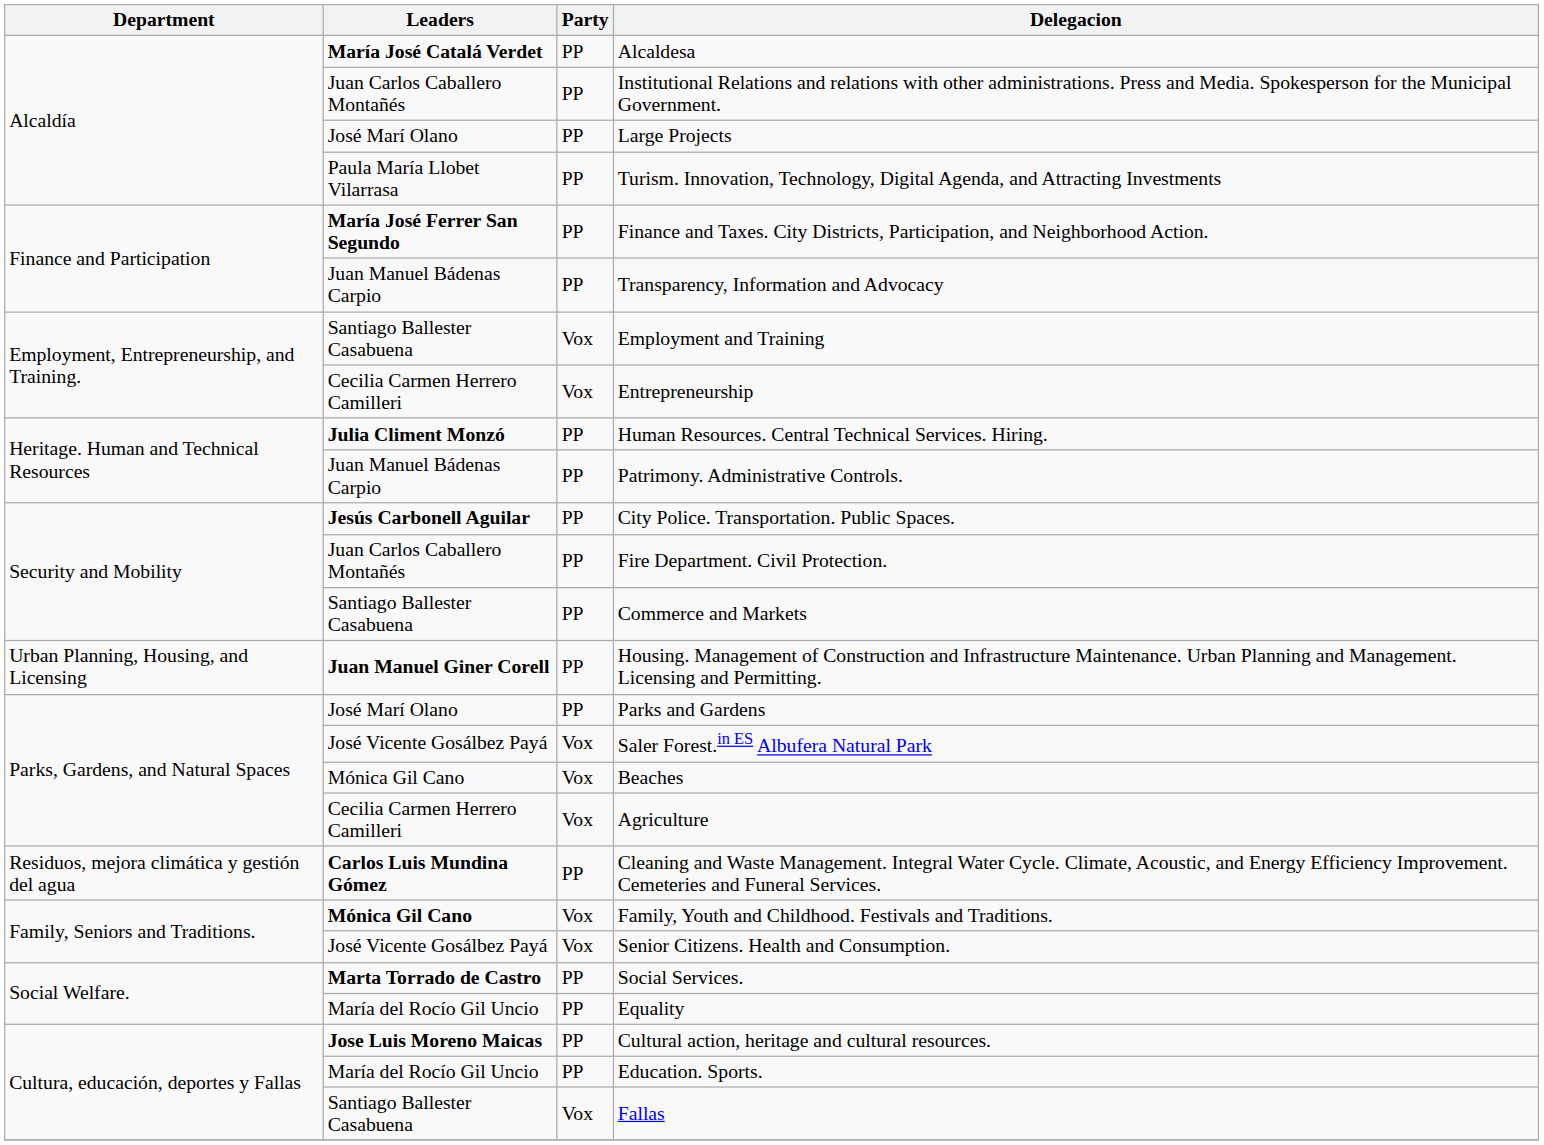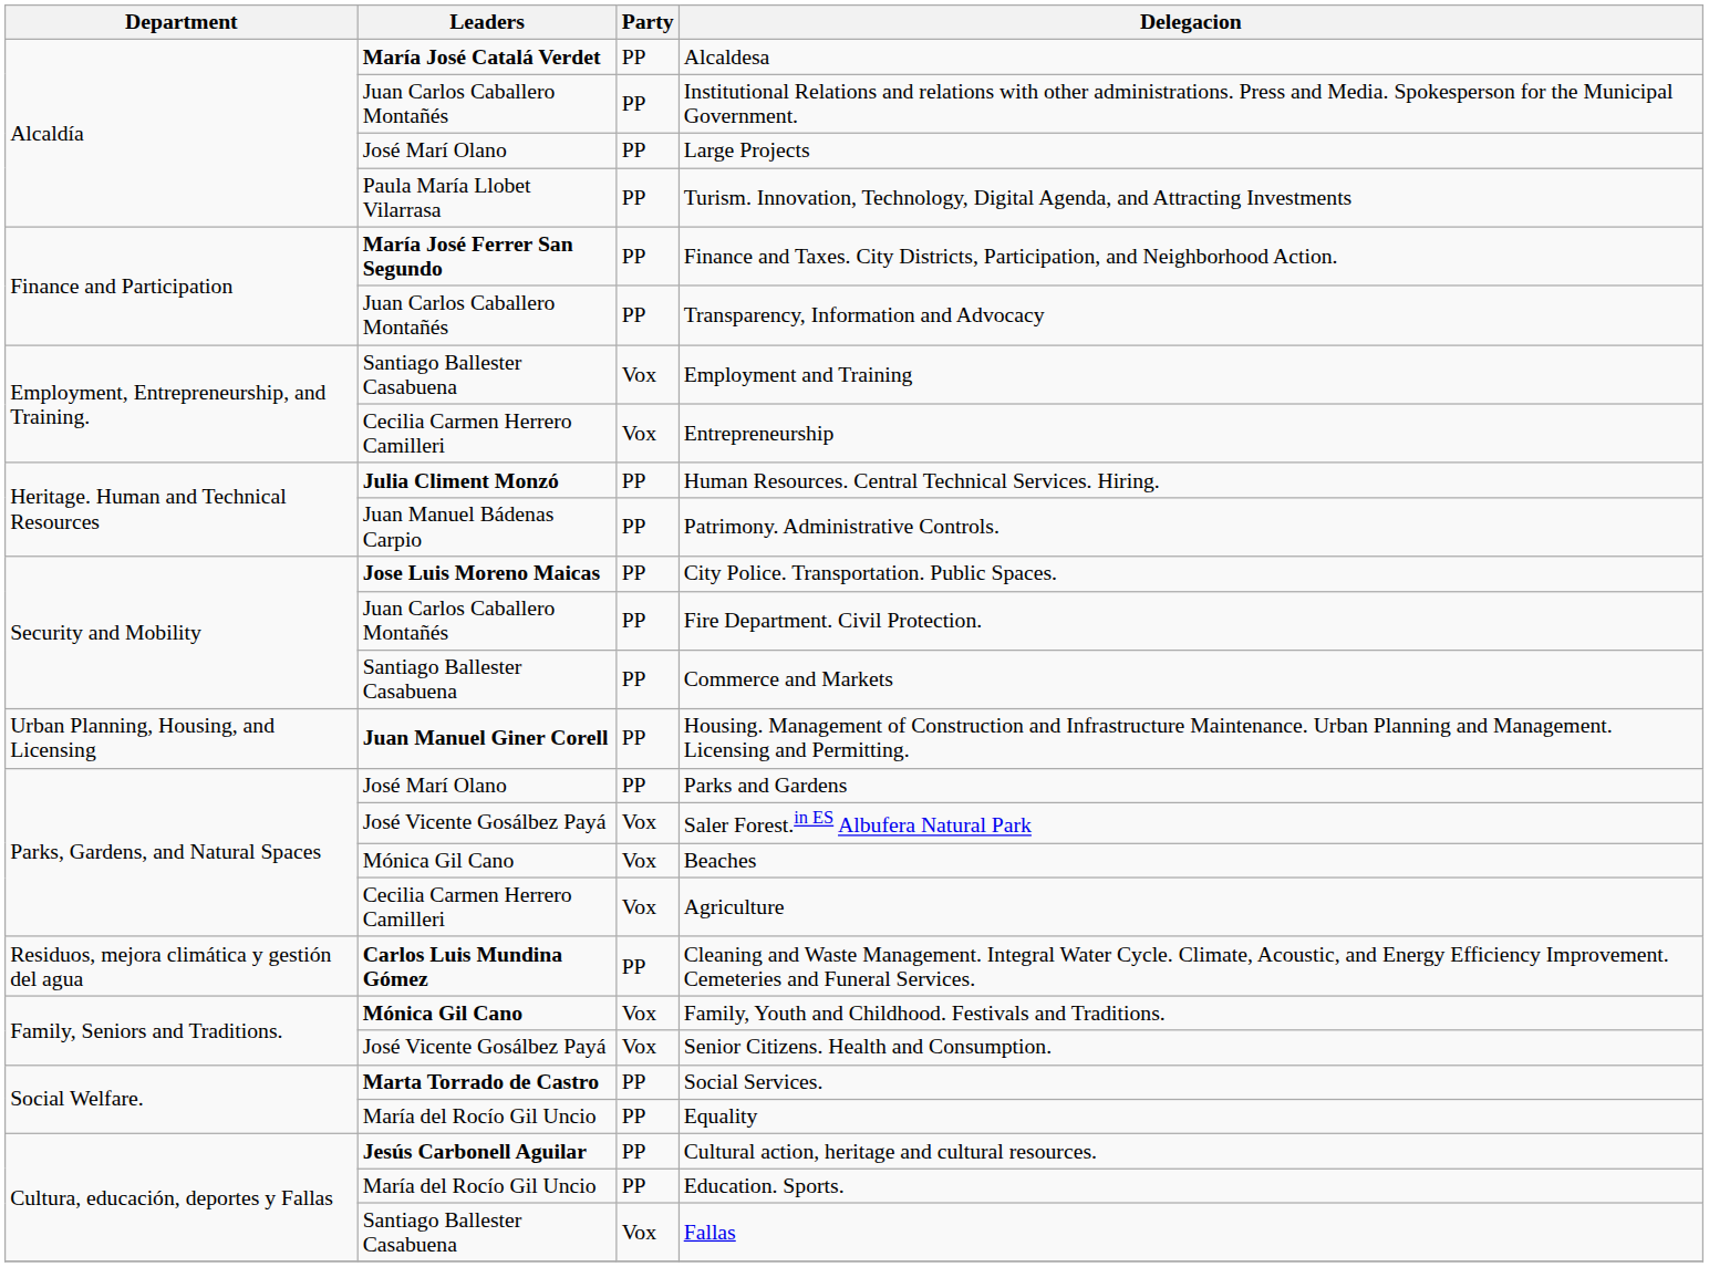 <table class="wikitable">
 <tr>
 <th>Department</th>
 <th>Leaders</th>
 <th>Party</th>
 <th>Delegacion</th>
 </tr>
 <tr>
 <td rowspan="4">Alcaldía</td>
 <td><strong>María José Catalá Verdet</strong></td>
 <td>PP</td>
 <td>Alcaldesa</td>
 </tr>
 <tr>
 <td>Juan Carlos Caballero Montañés</td>
 <td>PP</td>
 <td>Institutional Relations and relations with other administrations. Press and Media. Spokesperson for the Municipal Government.</td>
 </tr>
 <tr>
 <td>José Marí Olano</td>
 <td>PP</td>
 <td>Large Projects</td>
 </tr>
 <tr>
 <td>Paula María Llobet Vilarrasa</td>
 <td>PP</td>
 <td>Turism. Innovation, Technology, Digital Agenda, and Attracting Investments</td>
 </tr>
 <tr>
 <td rowspan="2">Finance and Participation</td>
 <td><strong>María José Ferrer San Segundo</strong></td>
 <td>PP</td>
 <td>Finance and Taxes. City Districts, Participation, and Neighborhood Action.</td>
 </tr>
 <tr>
-<td>Juan Manuel Bádenas Carpio</td>
+<td>Juan Carlos Caballero Montañés</td>
 <td>PP</td>
 <td>Transparency, Information and Advocacy</td>
 </tr>
 <tr>
 <td rowspan="2">Employment, Entrepreneurship, and Training.</td>
 <td>Santiago Ballester Casabuena</td>
 <td>Vox</td>
 <td>Employment and Training</td>
 </tr>
 <tr>
 <td>Cecilia Carmen Herrero Camilleri</td>
 <td>Vox</td>
 <td>Entrepreneurship</td>
 </tr>
 <tr>
 <td rowspan="2">Heritage. Human and Technical Resources</td>
 <td><strong>Julia Climent Monzó</strong></td>
 <td>PP</td>
 <td>Human Resources. Central Technical Services. Hiring.</td>
 </tr>
 <tr>
 <td>Juan Manuel Bádenas Carpio</td>
 <td>PP</td>
 <td>Patrimony. Administrative Controls.</td>
 </tr>
 <tr>
 <td rowspan="3">Security and Mobility</td>
-<td><strong>Jesús Carbonell Aguilar</strong></td>
+<td><strong>Jose Luis Moreno Maicas</strong></td>
 <td>PP</td>
 <td>City Police. Transportation. Public Spaces.</td>
 </tr>
 <tr>
 <td>Juan Carlos Caballero Montañés</td>
 <td>PP</td>
 <td>Fire Department. Civil Protection.</td>
 </tr>
 <tr>
 <td>Santiago Ballester Casabuena</td>
 <td>PP</td>
 <td>Commerce and Markets</td>
 </tr>
 <tr>
 <td>Urban Planning, Housing, and Licensing</td>
 <td><strong>Juan Manuel Giner Corell</strong></td>
 <td>PP</td>
 <td>Housing. Management of Construction and Infrastructure Maintenance. Urban Planning and Management. Licensing and Permitting.</td>
 </tr>
 <tr>
 <td rowspan="4">Parks, Gardens, and Natural Spaces</td>
 <td>José Marí Olano</td>
 <td>PP</td>
 <td>Parks and Gardens</td>
 </tr>
 <tr>
 <td>José Vicente Gosálbez Payá</td>
 <td>Vox</td>
 <td>Saler Forest.<sup><a href='#'>in ES</a></sup> <a href='#'>Albufera Natural Park</a></td>
 </tr>
 <tr>
 <td>Mónica Gil Cano</td>
 <td>Vox</td>
 <td>Beaches</td>
 </tr>
 <tr>
 <td>Cecilia Carmen Herrero Camilleri</td>
 <td>Vox</td>
 <td>Agriculture</td>
 </tr>
 <tr>
 <td>Residuos, mejora climática y gestión del agua</td>
 <td><strong>Carlos Luis Mundina Gómez</strong></td>
 <td>PP</td>
 <td>Cleaning and Waste Management. Integral Water Cycle. Climate, Acoustic, and Energy Efficiency Improvement. Cemeteries and Funeral Services.</td>
 </tr>
 <tr>
 <td rowspan="2">Family, Seniors and Traditions.</td>
 <td><strong>Mónica Gil Cano</strong></td>
 <td>Vox</td>
 <td>Family, Youth and Childhood. Festivals and Traditions.</td>
 </tr>
 <tr>
 <td>José Vicente Gosálbez Payá</td>
 <td>Vox</td>
 <td>Senior Citizens. Health and Consumption.</td>
 </tr>
 <tr>
 <td rowspan="2">Social Welfare.</td>
 <td><strong>Marta Torrado de Castro</strong></td>
 <td>PP</td>
 <td>Social Services.</td>
 </tr>
 <tr>
 <td>María del Rocío Gil Uncio</td>
 <td>PP</td>
 <td>Equality</td>
 </tr>
 <tr>
 <td rowspan="3">Cultura, educación, deportes y Fallas</td>
-<td><strong>Jose Luis Moreno Maicas</strong></td>
+<td><strong>Jesús Carbonell Aguilar</strong></td>
 <td>PP</td>
 <td>Cultural action, heritage and cultural resources.</td>
 </tr>
 <tr>
 <td>María del Rocío Gil Uncio</td>
 <td>PP</td>
 <td>Education. Sports.</td>
 </tr>
 <tr>
 <td>Santiago Ballester Casabuena</td>
 <td>Vox</td>
 <td><a href='#'>Fallas</a></td>
 </tr>
 <tr>
 </tr>
 </table>
